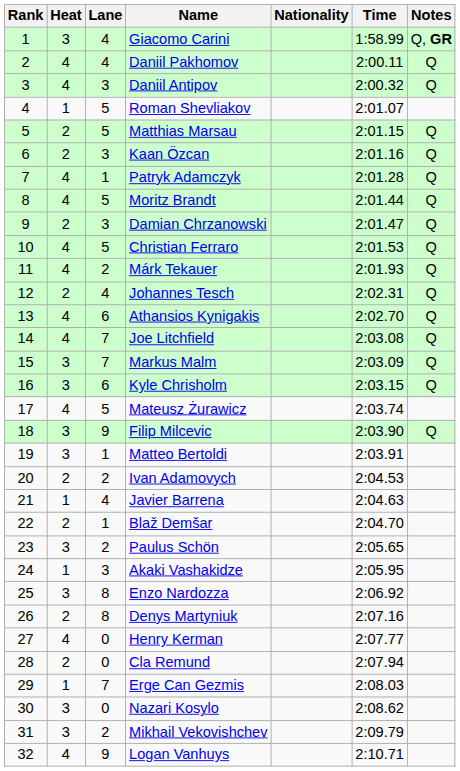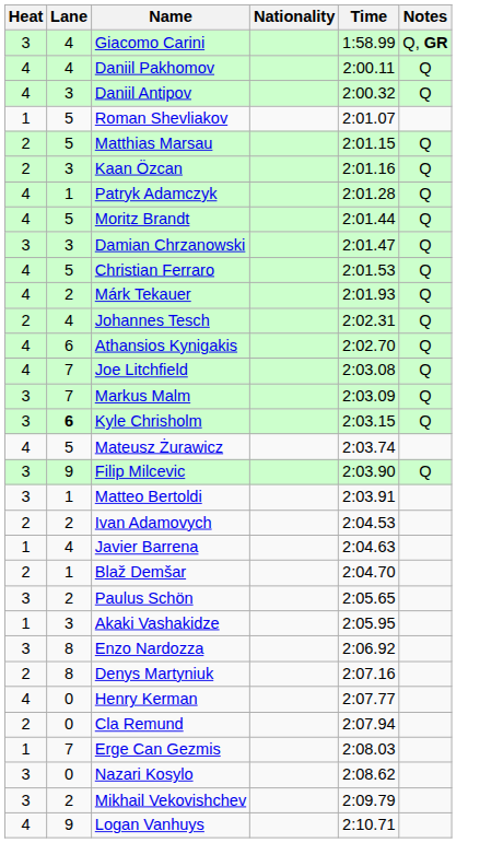 <table class="wikitable sortable" style="text-align:center">
 <tr>
-<th>Rank</th>
 <th>Heat</th>
 <th>Lane</th>
 <th>Name</th>
 <th>Nationality</th>
 <th>Time</th>
 <th>Notes</th>
 </tr>
 <tr bgcolor=ccffcc>
-<td>1</td>
 <td>3</td>
 <td>4</td>
 <td align=left><a href='#'>Giacomo Carini</a></td>
 <td align=left></td>
 <td>1:58.99</td>
 <td>Q, <strong>GR</strong></td>
 </tr>
 <tr bgcolor=ccffcc>
-<td>2</td>
 <td>4</td>
 <td>4</td>
 <td align=left><a href='#'>Daniil Pakhomov</a></td>
 <td align=left></td>
 <td>2:00.11</td>
 <td>Q</td>
 </tr>
 <tr bgcolor=ccffcc>
-<td>3</td>
 <td>4</td>
 <td>3</td>
 <td align=left><a href='#'>Daniil Antipov</a></td>
 <td align=left></td>
 <td>2:00.32</td>
 <td>Q</td>
 </tr>
 <tr>
-<td>4</td>
 <td>1</td>
 <td>5</td>
 <td align=left><a href='#'>Roman Shevliakov</a></td>
 <td align=left></td>
 <td>2:01.07</td>
 <td></td>
 </tr>
 <tr bgcolor=ccffcc>
-<td>5</td>
 <td>2</td>
 <td>5</td>
 <td align=left><a href='#'>Matthias Marsau</a></td>
 <td align=left></td>
 <td>2:01.15</td>
 <td>Q</td>
 </tr>
 <tr bgcolor=ccffcc>
-<td>6</td>
 <td>2</td>
 <td>3</td>
 <td align=left><a href='#'>Kaan Özcan</a></td>
 <td align=left></td>
 <td>2:01.16</td>
 <td>Q</td>
 </tr>
 <tr bgcolor=ccffcc>
-<td>7</td>
 <td>4</td>
 <td>1</td>
 <td align=left><a href='#'>Patryk Adamczyk</a></td>
 <td align=left></td>
 <td>2:01.28</td>
 <td>Q</td>
 </tr>
 <tr bgcolor=ccffcc>
-<td>8</td>
 <td>4</td>
 <td>5</td>
 <td align=left><a href='#'>Moritz Brandt</a></td>
 <td align=left></td>
 <td>2:01.44</td>
 <td>Q</td>
 </tr>
 <tr bgcolor=ccffcc>
-<td>9</td>
-<td>2</td>
+<td>3</td>
 <td>3</td>
 <td align=left><a href='#'>Damian Chrzanowski</a></td>
 <td align=left></td>
 <td>2:01.47</td>
 <td>Q</td>
 </tr>
 <tr bgcolor=ccffcc>
-<td>10</td>
 <td>4</td>
 <td>5</td>
 <td align=left><a href='#'>Christian Ferraro</a></td>
 <td align=left></td>
 <td>2:01.53</td>
 <td>Q</td>
 </tr>
 <tr bgcolor=ccffcc>
-<td>11</td>
 <td>4</td>
 <td>2</td>
 <td align=left><a href='#'>Márk Tekauer</a></td>
 <td align=left></td>
 <td>2:01.93</td>
 <td>Q</td>
 </tr>
 <tr bgcolor=ccffcc>
-<td>12</td>
 <td>2</td>
 <td>4</td>
 <td align=left><a href='#'>Johannes Tesch</a></td>
 <td align=left></td>
 <td>2:02.31</td>
 <td>Q</td>
 </tr>
 <tr bgcolor=ccffcc>
-<td>13</td>
 <td>4</td>
 <td>6</td>
 <td align=left><a href='#'>Athansios Kynigakis</a></td>
 <td align=left></td>
 <td>2:02.70</td>
 <td>Q</td>
 </tr>
 <tr bgcolor=ccffcc>
-<td>14</td>
 <td>4</td>
 <td>7</td>
 <td align=left><a href='#'>Joe Litchfield</a></td>
 <td align=left></td>
 <td>2:03.08</td>
 <td>Q</td>
 </tr>
 <tr bgcolor=ccffcc>
-<td>15</td>
 <td>3</td>
 <td>7</td>
 <td align=left><a href='#'>Markus Malm</a></td>
 <td align=left></td>
 <td>2:03.09</td>
 <td>Q</td>
 </tr>
 <tr bgcolor=ccffcc>
-<td>16</td>
 <td>3</td>
-<td>6</td>
+<td><strong>6</strong></td>
 <td align=left><a href='#'>Kyle Chrisholm</a></td>
 <td align=left></td>
 <td>2:03.15</td>
 <td>Q</td>
 </tr>
 <tr>
-<td>17</td>
 <td>4</td>
 <td>5</td>
 <td align=left><a href='#'>Mateusz Żurawicz</a></td>
 <td align=left></td>
 <td>2:03.74</td>
 <td></td>
 </tr>
 <tr bgcolor=ccffcc>
-<td>18</td>
 <td>3</td>
 <td>9</td>
 <td align=left><a href='#'>Filip Milcevic</a></td>
 <td align=left></td>
 <td>2:03.90</td>
 <td>Q</td>
 </tr>
 <tr>
-<td>19</td>
 <td>3</td>
 <td>1</td>
 <td align=left><a href='#'>Matteo Bertoldi</a></td>
 <td align=left></td>
 <td>2:03.91</td>
 <td></td>
 </tr>
 <tr>
-<td>20</td>
 <td>2</td>
 <td>2</td>
 <td align=left><a href='#'>Ivan Adamovych</a></td>
 <td align=left></td>
 <td>2:04.53</td>
 <td></td>
 </tr>
 <tr>
-<td>21</td>
 <td>1</td>
 <td>4</td>
 <td align=left><a href='#'>Javier Barrena</a></td>
 <td align=left></td>
 <td>2:04.63</td>
 <td></td>
 </tr>
 <tr>
-<td>22</td>
 <td>2</td>
 <td>1</td>
 <td align=left><a href='#'>Blaž Demšar</a></td>
 <td align=left></td>
 <td>2:04.70</td>
 <td></td>
 </tr>
 <tr>
-<td>23</td>
 <td>3</td>
 <td>2</td>
 <td align=left><a href='#'>Paulus Schön</a></td>
 <td align=left></td>
 <td>2:05.65</td>
 <td></td>
 </tr>
 <tr>
-<td>24</td>
 <td>1</td>
 <td>3</td>
 <td align=left><a href='#'>Akaki Vashakidze</a></td>
 <td align=left></td>
 <td>2:05.95</td>
 <td></td>
 </tr>
 <tr>
-<td>25</td>
 <td>3</td>
 <td>8</td>
 <td align=left><a href='#'>Enzo Nardozza</a></td>
 <td align=left></td>
 <td>2:06.92</td>
 <td></td>
 </tr>
 <tr>
-<td>26</td>
 <td>2</td>
 <td>8</td>
 <td align=left><a href='#'>Denys Martyniuk</a></td>
 <td align=left></td>
 <td>2:07.16</td>
 <td></td>
 </tr>
 <tr>
-<td>27</td>
 <td>4</td>
 <td>0</td>
 <td align=left><a href='#'>Henry Kerman</a></td>
 <td align=left></td>
 <td>2:07.77</td>
 <td></td>
 </tr>
 <tr>
-<td>28</td>
 <td>2</td>
 <td>0</td>
 <td align=left><a href='#'>Cla Remund</a></td>
 <td align=left></td>
 <td>2:07.94</td>
 <td></td>
 </tr>
 <tr>
-<td>29</td>
 <td>1</td>
 <td>7</td>
 <td align=left><a href='#'>Erge Can Gezmis</a></td>
 <td align=left></td>
 <td>2:08.03</td>
 <td></td>
 </tr>
 <tr>
-<td>30</td>
 <td>3</td>
 <td>0</td>
 <td align=left><a href='#'>Nazari Kosylo</a></td>
 <td align=left></td>
 <td>2:08.62</td>
 <td></td>
 </tr>
 <tr>
-<td>31</td>
 <td>3</td>
 <td>2</td>
 <td align=left><a href='#'>Mikhail Vekovishchev</a></td>
 <td align=left></td>
 <td>2:09.79</td>
 <td></td>
 </tr>
 <tr>
-<td>32</td>
 <td>4</td>
 <td>9</td>
 <td align=left><a href='#'>Logan Vanhuys</a></td>
 <td align=left></td>
 <td>2:10.71</td>
 <td></td>
 </tr>
 </table>
